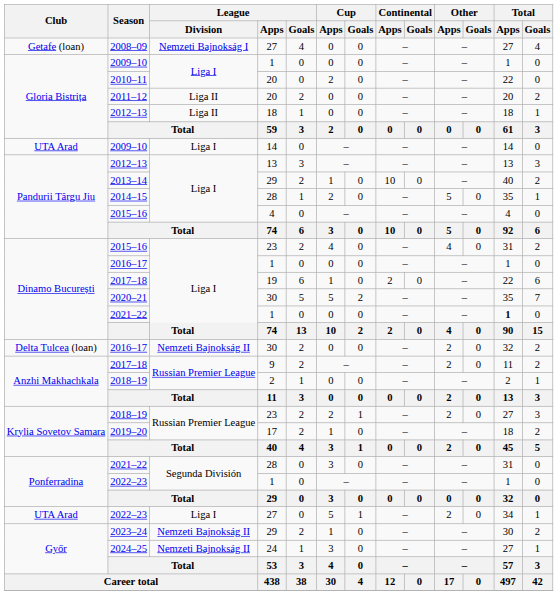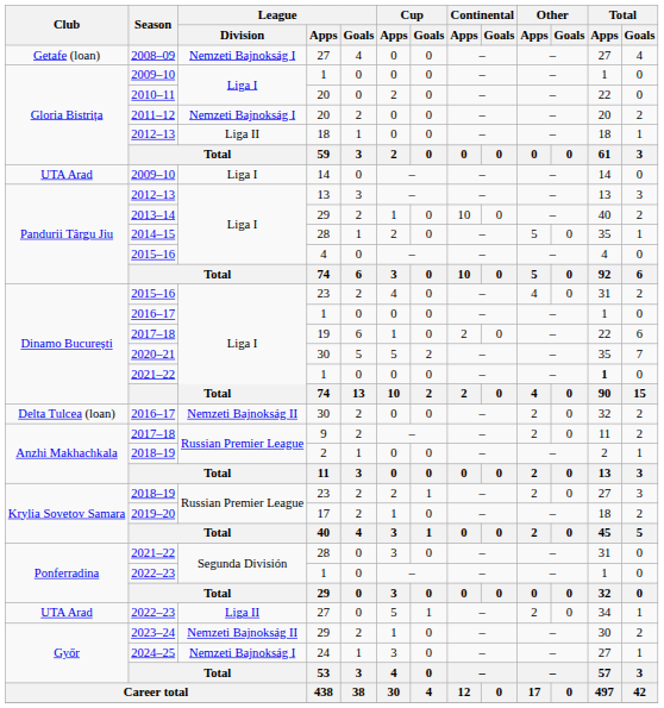 <table class="wikitable" style="text-align:center">
 <tr>
 <th rowspan=2>Club</th>
 <th rowspan=2>Season</th>
 <th colspan=3>League</th>
 <th colspan=2>Cup</th>
 <th colspan=2>Continental</th>
 <th colspan=2>Other</th>
 <th colspan=2>Total</th>
 </tr>
 <tr>
 <th>Division</th>
 <th>Apps</th>
 <th>Goals</th>
 <th>Apps</th>
 <th>Goals</th>
 <th>Apps</th>
 <th>Goals</th>
 <th>Apps</th>
 <th>Goals</th>
 <th>Apps</th>
 <th>Goals</th>
 </tr>
 <tr>
 <td><a href='#'>Getafe</a> (loan)</td>
 <td><a href='#'>2008–09</a></td>
 <td><a href='#'>Nemzeti Bajnokság I</a></td>
 <td>27</td>
 <td>4</td>
 <td>0</td>
 <td>0</td>
 <td colspan=2>–</td>
 <td colspan=2>–</td>
 <td>27</td>
 <td>4</td>
 </tr>
 <tr>
 <td rowspan=5><a href='#'>Gloria Bistrița</a></td>
 <td><a href='#'>2009–10</a></td>
 <td rowspan=2><a href='#'>Liga I</a></td>
 <td>1</td>
 <td>0</td>
 <td>0</td>
 <td>0</td>
 <td colspan=2>–</td>
 <td colspan=2>–</td>
 <td>1</td>
 <td>0</td>
 </tr>
 <tr>
 <td><a href='#'>2010–11</a></td>
 <td>20</td>
 <td>0</td>
 <td>2</td>
 <td>0</td>
 <td colspan=2>–</td>
 <td colspan=2>–</td>
 <td>22</td>
 <td>0</td>
 </tr>
 <tr>
 <td><a href='#'>2011–12</a></td>
-<td>Liga II</td>
+<td><a href='#'>Nemzeti Bajnokság I</a></td>
 <td>20</td>
 <td>2</td>
 <td>0</td>
 <td>0</td>
 <td colspan=2>–</td>
 <td colspan=2>–</td>
 <td>20</td>
 <td>2</td>
 </tr>
 <tr>
 <td><a href='#'>2012–13</a></td>
 <td>Liga II</td>
 <td>18</td>
 <td>1</td>
 <td>0</td>
 <td>0</td>
 <td colspan=2>–</td>
 <td colspan=2>–</td>
 <td>18</td>
 <td>1</td>
 </tr>
 <tr>
 <th colspan=2>Total</th>
 <th>59</th>
 <th>3</th>
 <th>2</th>
 <th>0</th>
 <th>0</th>
 <th>0</th>
 <th>0</th>
 <th>0</th>
 <th>61</th>
 <th>3</th>
 </tr>
 <tr>
 <td><a href='#'>UTA Arad</a></td>
 <td><a href='#'>2009–10</a></td>
 <td>Liga I</td>
 <td>14</td>
 <td>0</td>
 <td colspan=2>–</td>
 <td colspan=2>–</td>
 <td colspan=2>–</td>
 <td>14</td>
 <td>0</td>
 </tr>
 <tr>
 <td rowspan=5><a href='#'>Pandurii Târgu Jiu</a></td>
 <td><a href='#'>2012–13</a></td>
 <td rowspan=4>Liga I</td>
 <td>13</td>
 <td>3</td>
 <td colspan=2>–</td>
 <td colspan=2>–</td>
 <td colspan=2>–</td>
 <td>13</td>
 <td>3</td>
 </tr>
 <tr>
 <td><a href='#'>2013–14</a></td>
 <td>29</td>
 <td>2</td>
 <td>1</td>
 <td>0</td>
 <td>10</td>
 <td>0</td>
 <td colspan=2>–</td>
 <td>40</td>
 <td>2</td>
 </tr>
 <tr>
 <td><a href='#'>2014–15</a></td>
 <td>28</td>
 <td>1</td>
 <td>2</td>
 <td>0</td>
 <td colspan=2>–</td>
 <td>5</td>
 <td>0</td>
 <td>35</td>
 <td>1</td>
 </tr>
 <tr>
 <td><a href='#'>2015–16</a></td>
 <td>4</td>
 <td>0</td>
 <td colspan=2>–</td>
 <td colspan=2>–</td>
 <td colspan=2>–</td>
 <td>4</td>
 <td>0</td>
 </tr>
 <tr>
 <th colspan=2>Total</th>
 <th>74</th>
 <th>6</th>
 <th>3</th>
 <th>0</th>
 <th>10</th>
 <th>0</th>
 <th>5</th>
 <th>0</th>
 <th>92</th>
 <th>6</th>
 </tr>
 <tr>
 <td rowspan=6><a href='#'>Dinamo București</a></td>
 <td><a href='#'>2015–16</a></td>
 <td rowspan=6>Liga I</td>
 <td>23</td>
 <td>2</td>
 <td>4</td>
 <td>0</td>
 <td colspan=2>–</td>
 <td>4</td>
 <td>0</td>
 <td>31</td>
 <td>2</td>
 </tr>
 <tr>
 <td><a href='#'>2016–17</a></td>
 <td>1</td>
 <td>0</td>
 <td>0</td>
 <td>0</td>
 <td colspan=2>–</td>
 <td colspan=2>–</td>
 <td>1</td>
 <td>0</td>
 </tr>
 <tr>
 <td><a href='#'>2017–18</a></td>
 <td>19</td>
 <td>6</td>
 <td>1</td>
 <td>0</td>
 <td>2</td>
 <td>0</td>
 <td colspan=2>–</td>
 <td>22</td>
 <td>6</td>
 </tr>
 <tr>
 <td><a href='#'>2020–21</a></td>
 <td>30</td>
 <td>5</td>
 <td>5</td>
 <td>2</td>
 <td colspan=2>–</td>
 <td colspan=2>–</td>
 <td>35</td>
 <td>7</td>
 </tr>
 <tr>
 <td><a href='#'>2021–22</a></td>
 <td>1</td>
 <td>0</td>
 <td>0</td>
 <td>0</td>
 <td colspan=2>–</td>
 <td colspan=2>–</td>
 <td><strong>1</strong></td>
 <td>0</td>
 </tr>
 <tr>
 <th colspan=2>Total</th>
 <th>74</th>
 <th>13</th>
 <th>10</th>
 <th>2</th>
 <th>2</th>
 <th>0</th>
 <th>4</th>
 <th>0</th>
 <th>90</th>
 <th>15</th>
 </tr>
 <tr>
 <td><a href='#'>Delta Tulcea</a> (loan)</td>
 <td><a href='#'>2016–17</a></td>
 <td><a href='#'>Nemzeti Bajnokság II</a></td>
 <td>30</td>
 <td>2</td>
 <td>0</td>
 <td>0</td>
 <td colspan=2>–</td>
 <td>2</td>
 <td>0</td>
 <td>32</td>
 <td>2</td>
 </tr>
 <tr>
 <td rowspan=3><a href='#'>Anzhi Makhachkala</a></td>
 <td><a href='#'>2017–18</a></td>
 <td rowspan=2><a href='#'>Russian Premier League</a></td>
 <td>9</td>
 <td>2</td>
 <td colspan=2>–</td>
 <td colspan=2>–</td>
 <td>2</td>
 <td>0</td>
 <td>11</td>
 <td>2</td>
 </tr>
 <tr>
 <td><a href='#'>2018–19</a></td>
 <td>2</td>
 <td>1</td>
 <td>0</td>
 <td>0</td>
 <td colspan=2>–</td>
 <td colspan=2>–</td>
 <td>2</td>
 <td>1</td>
 </tr>
 <tr>
 <th colspan=2>Total</th>
 <th>11</th>
 <th>3</th>
 <th>0</th>
 <th>0</th>
 <th>0</th>
 <th>0</th>
 <th>2</th>
 <th>0</th>
 <th>13</th>
 <th>3</th>
 </tr>
 <tr>
 <td rowspan=3><a href='#'>Krylia Sovetov Samara</a></td>
 <td><a href='#'>2018–19</a></td>
 <td rowspan=2>Russian Premier League</td>
 <td>23</td>
 <td>2</td>
 <td>2</td>
 <td>1</td>
 <td colspan=2>–</td>
 <td>2</td>
 <td>0</td>
 <td>27</td>
 <td>3</td>
 </tr>
 <tr>
 <td><a href='#'>2019–20</a></td>
 <td>17</td>
 <td>2</td>
 <td>1</td>
 <td>0</td>
 <td colspan=2>–</td>
 <td colspan=2>–</td>
 <td>18</td>
 <td>2</td>
 </tr>
 <tr>
 <th colspan=2>Total</th>
 <th>40</th>
 <th>4</th>
 <th>3</th>
 <th>1</th>
 <th>0</th>
 <th>0</th>
 <th>2</th>
 <th>0</th>
 <th>45</th>
 <th>5</th>
 </tr>
 <tr>
 <td rowspan=3><a href='#'>Ponferradina</a></td>
 <td><a href='#'>2021–22</a></td>
 <td rowspan=2>Segunda División</td>
 <td>28</td>
 <td>0</td>
 <td>3</td>
 <td>0</td>
 <td colspan=2>–</td>
 <td colspan=2>–</td>
 <td>31</td>
 <td>0</td>
 </tr>
 <tr>
 <td><a href='#'>2022–23</a></td>
 <td>1</td>
 <td>0</td>
 <td colspan=2>–</td>
 <td colspan=2>–</td>
 <td colspan=2>–</td>
 <td>1</td>
 <td>0</td>
 </tr>
 <tr>
 <th colspan=2>Total</th>
 <th>29</th>
 <th>0</th>
 <th>3</th>
 <th>0</th>
 <th>0</th>
 <th>0</th>
 <th>0</th>
 <th>0</th>
 <th>32</th>
 <th>0</th>
 </tr>
 <tr>
 <td><a href='#'>UTA Arad</a></td>
 <td><a href='#'>2022–23</a></td>
-<td>Liga I</td>
+<td><a href='#'>Liga II</a></td>
 <td>27</td>
 <td>0</td>
 <td>5</td>
 <td>1</td>
 <td colspan=2>–</td>
 <td>2</td>
 <td>0</td>
 <td>34</td>
 <td>1</td>
 </tr>
 <tr>
 <td rowspan=3><a href='#'>Győr</a></td>
 <td><a href='#'>2023–24</a></td>
 <td><a href='#'>Nemzeti Bajnokság II</a></td>
 <td>29</td>
 <td>2</td>
 <td>1</td>
 <td>0</td>
 <td colspan=2>–</td>
 <td colspan=2>–</td>
 <td>30</td>
 <td>2</td>
 </tr>
 <tr>
 <td><a href='#'>2024–25</a></td>
-<td><a href='#'>Nemzeti Bajnokság II</a></td>
+<td><a href='#'>Nemzeti Bajnokság I</a></td>
 <td>24</td>
 <td>1</td>
 <td>3</td>
 <td>0</td>
 <td colspan=2>–</td>
 <td colspan=2>–</td>
 <td>27</td>
 <td>1</td>
 </tr>
 <tr>
 <th colspan=2>Total</th>
 <th>53</th>
 <th>3</th>
 <th>4</th>
 <th>0</th>
 <th colspan=2>–</th>
 <th colspan=2>–</th>
 <th>57</th>
 <th>3</th>
 </tr>
 <tr>
 <th colspan=3>Career total</th>
 <th>438</th>
 <th>38</th>
 <th>30</th>
 <th>4</th>
 <th>12</th>
 <th>0</th>
 <th>17</th>
 <th>0</th>
 <th>497</th>
 <th>42</th>
 </tr>
 <tr>
 </tr>
 </table>
